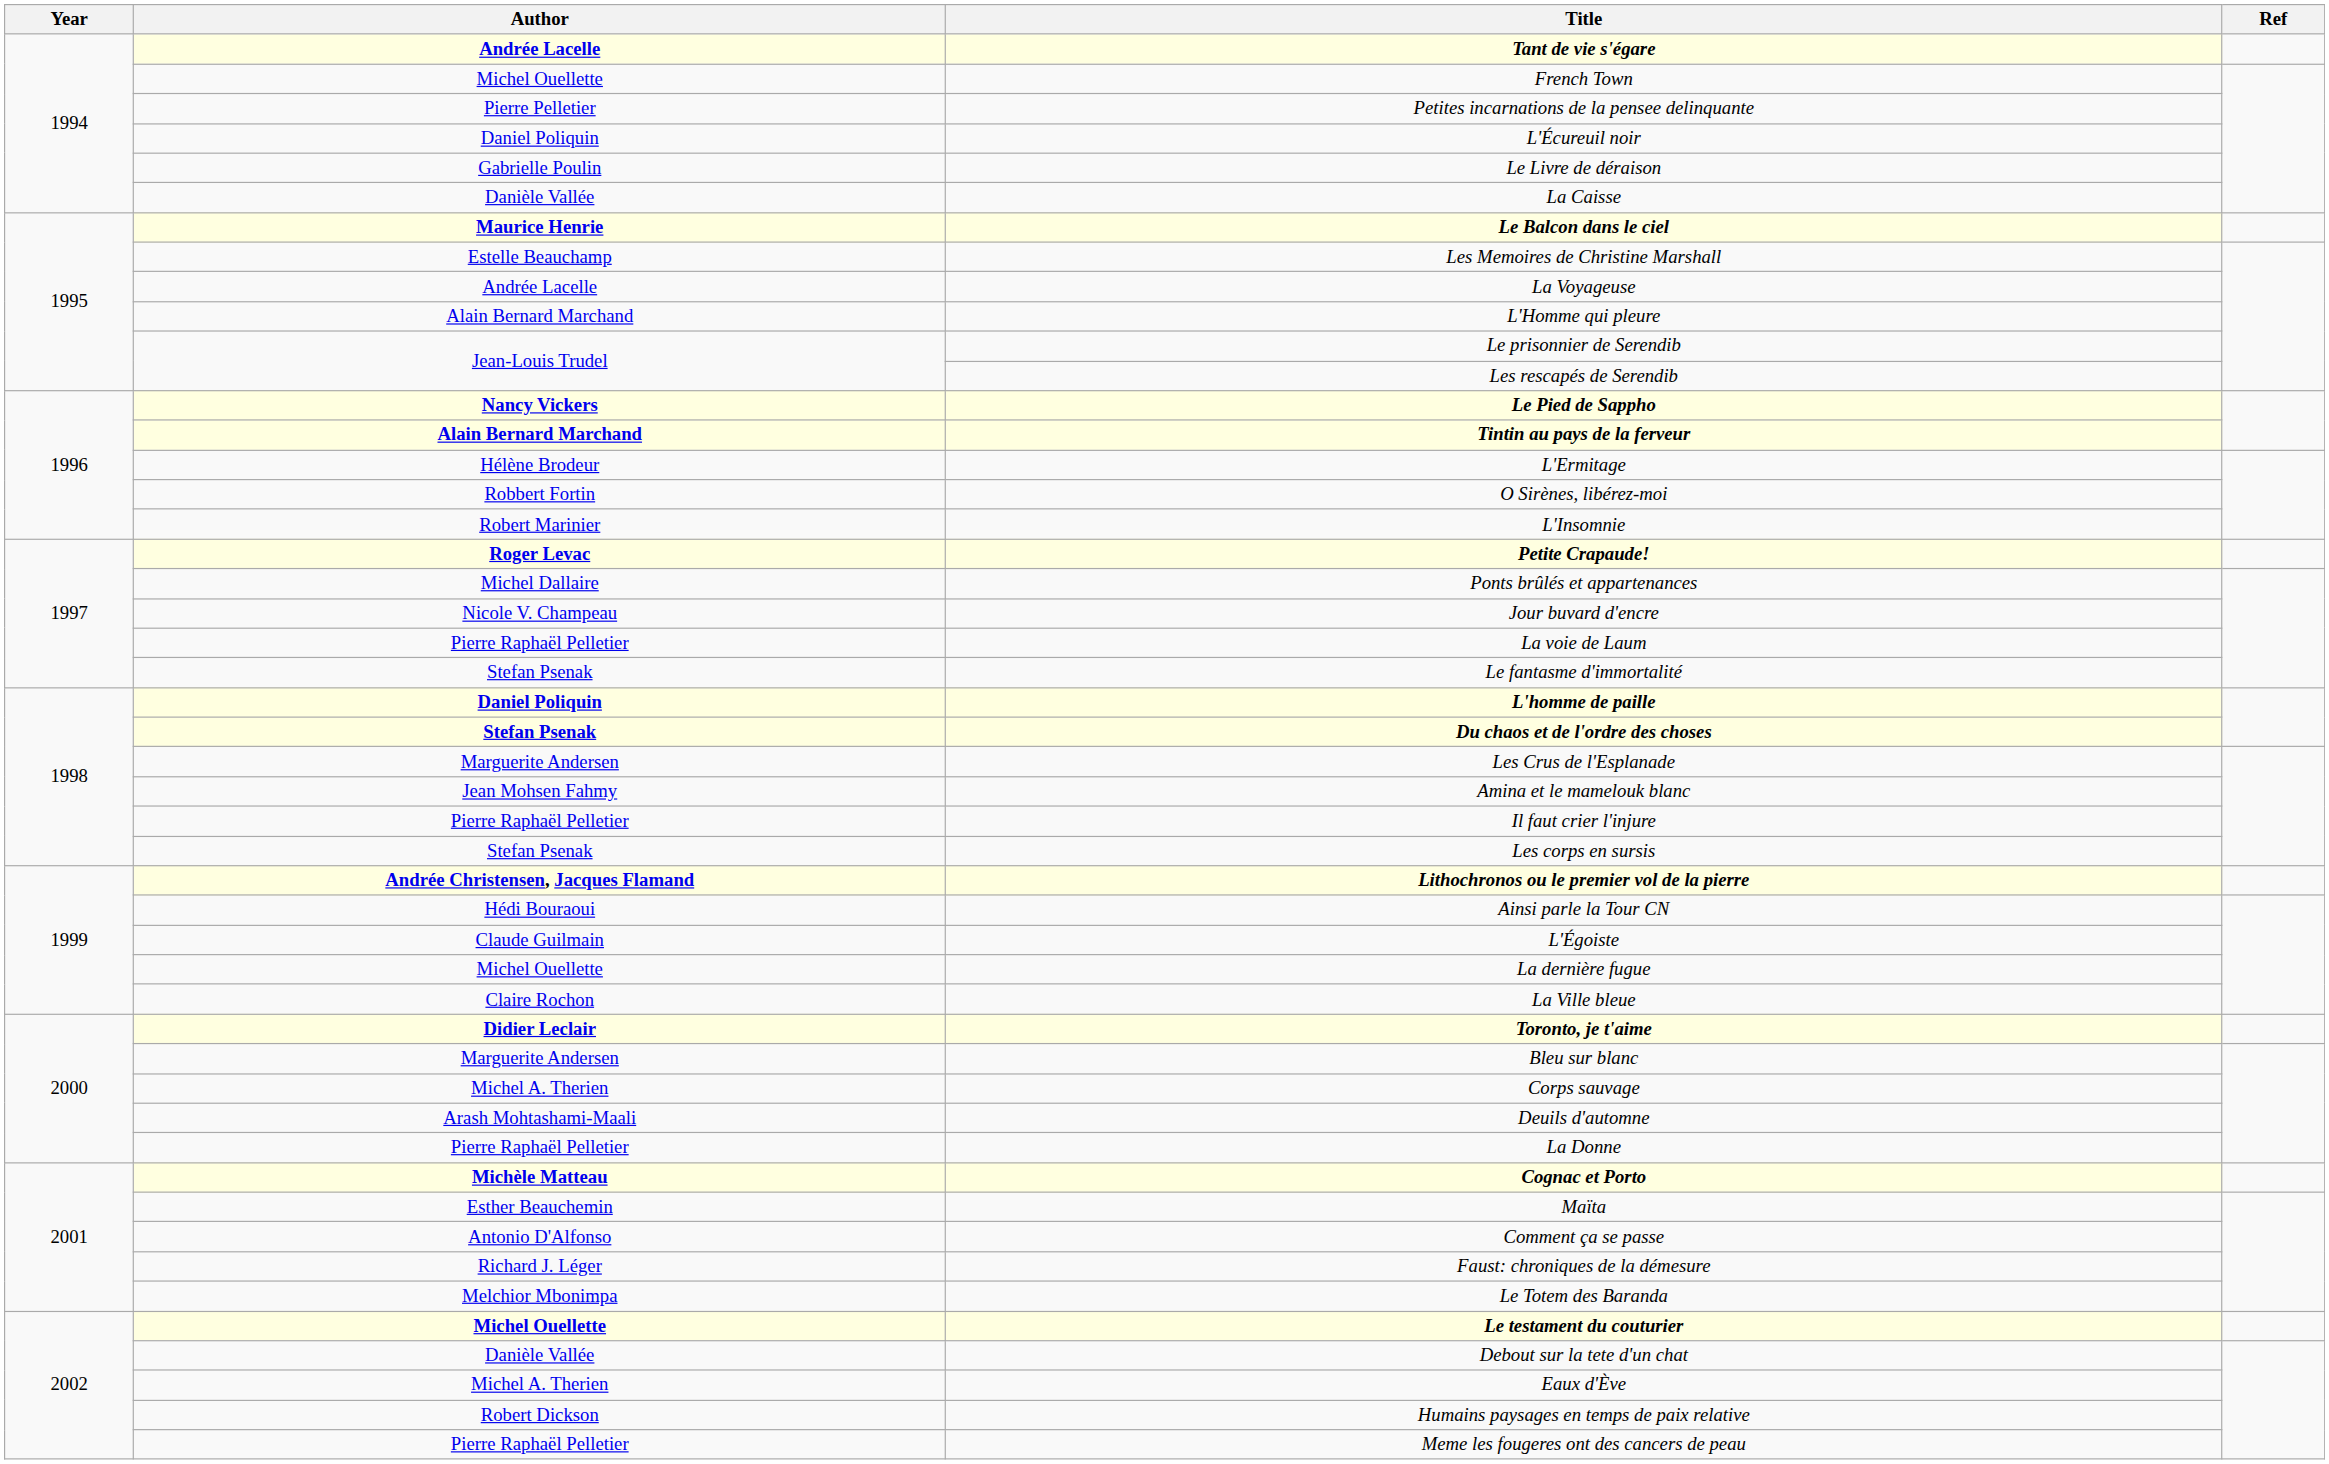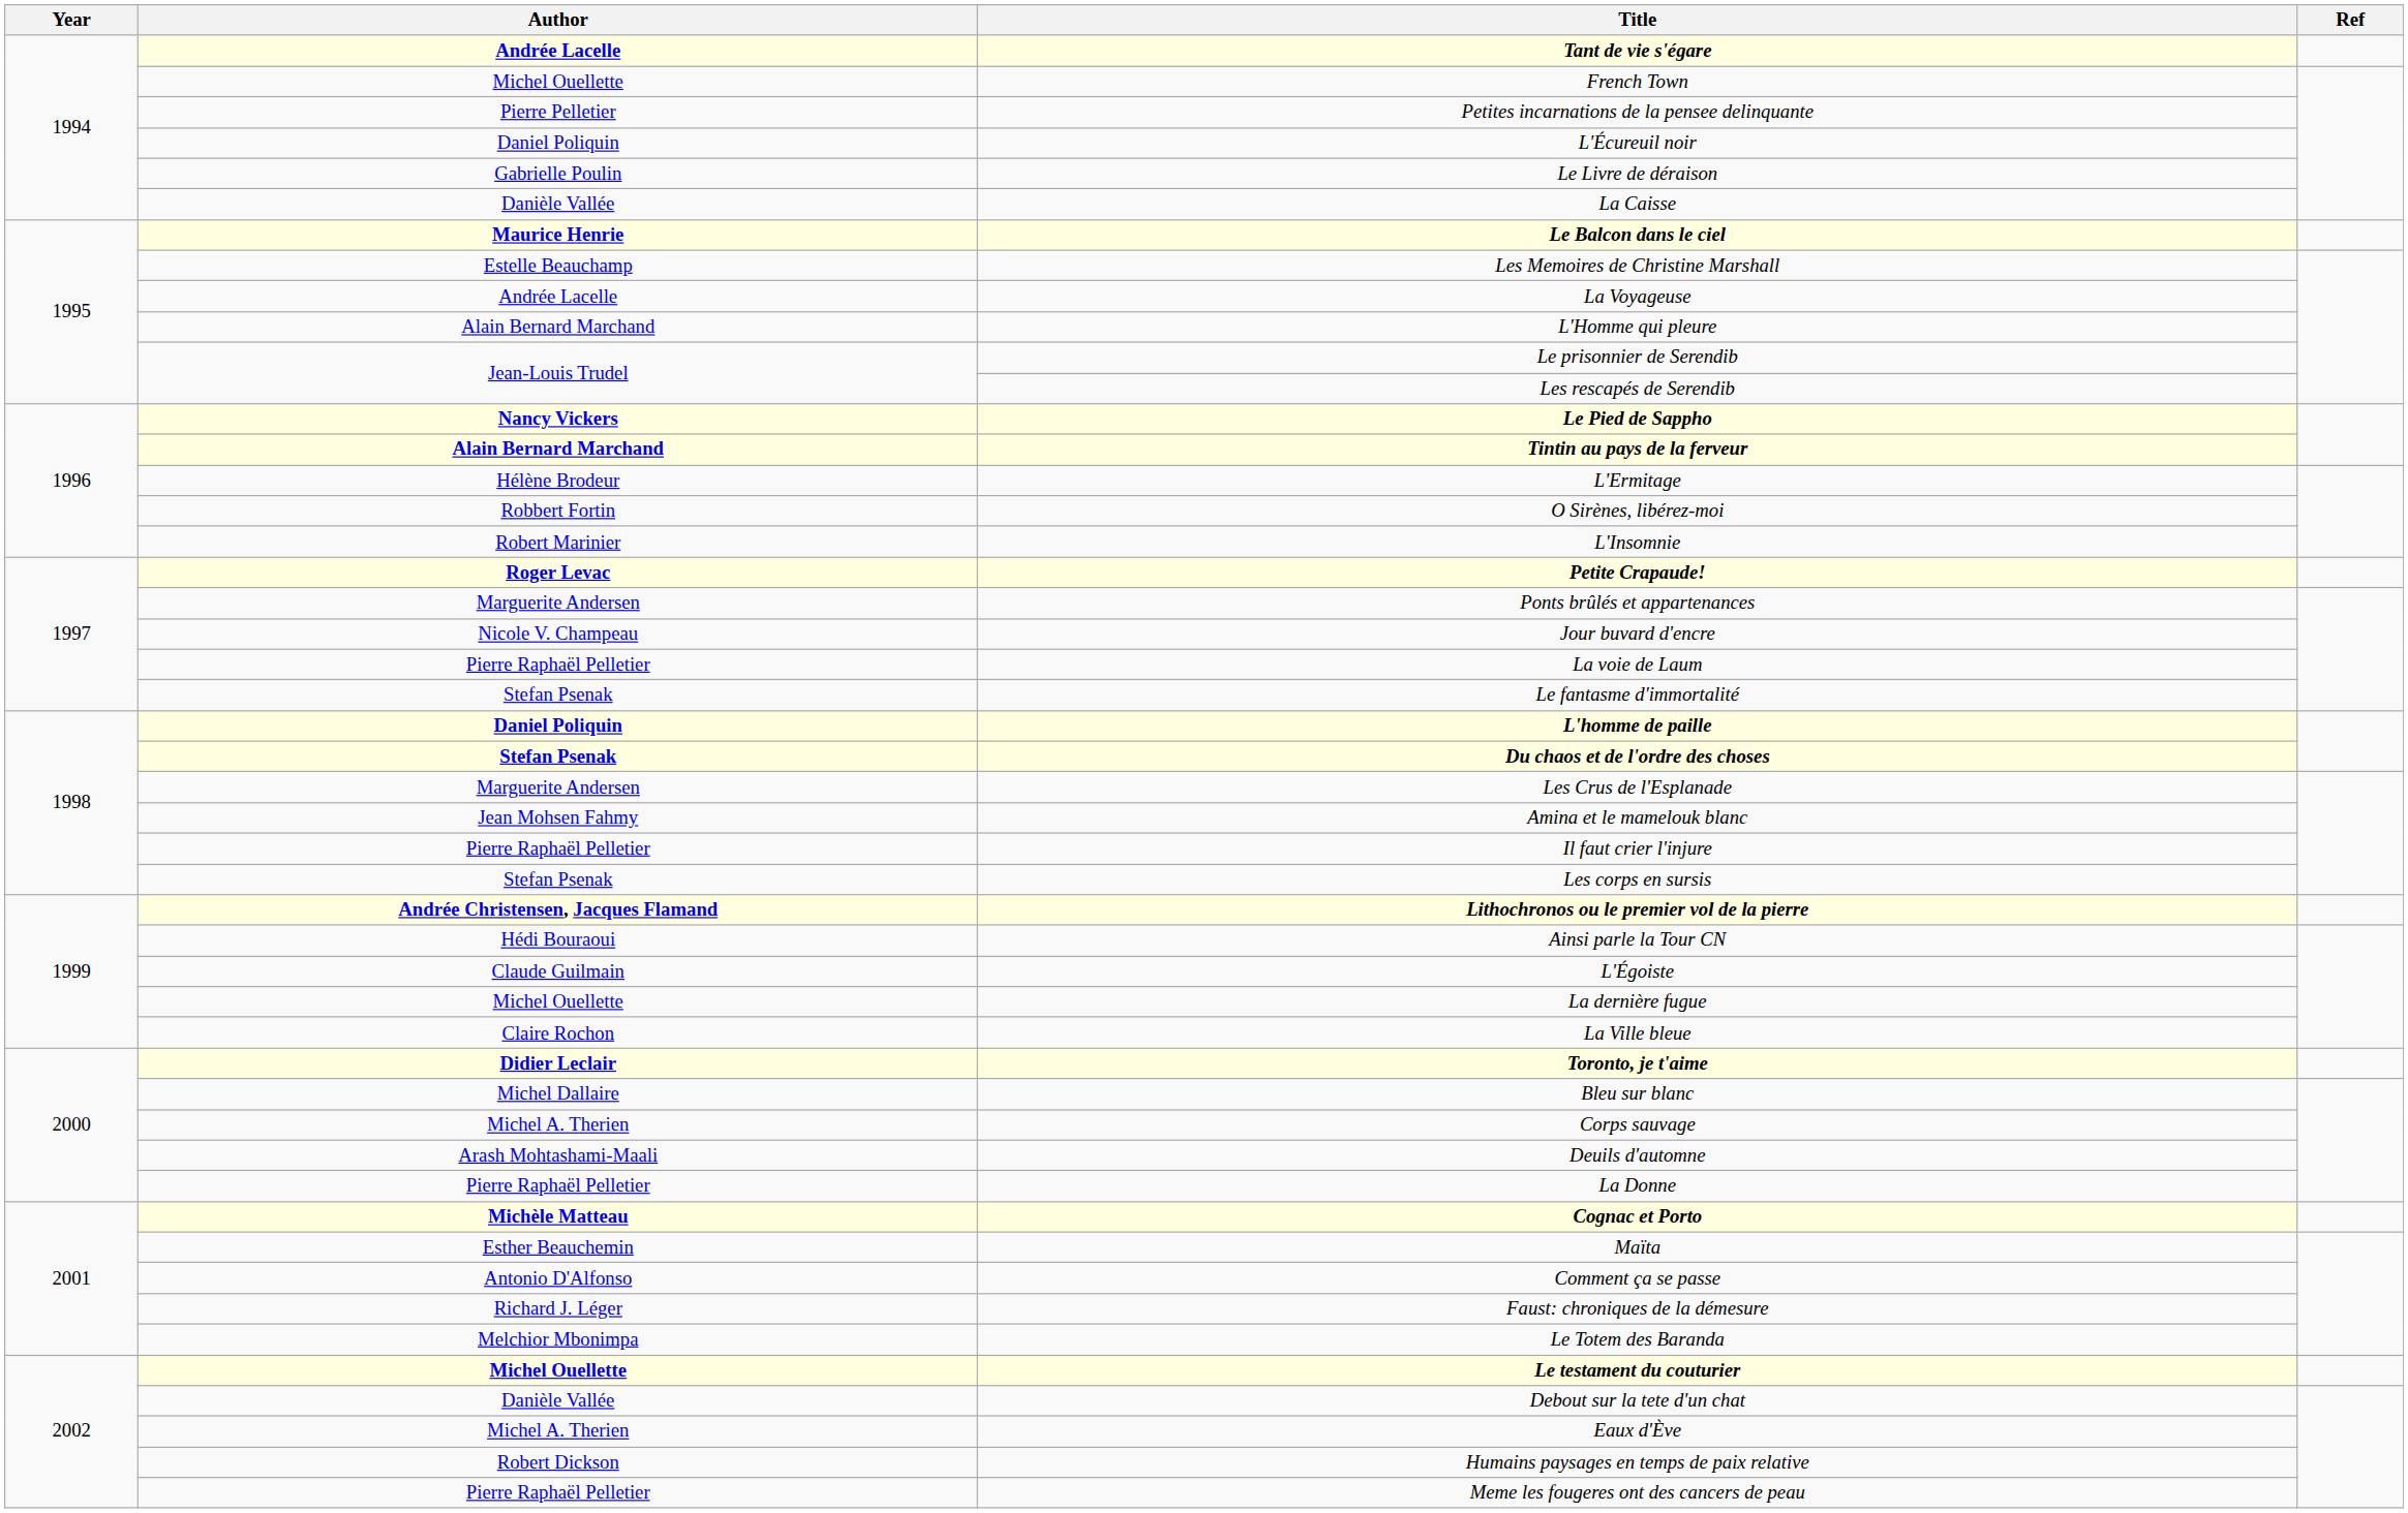 <table class="wikitable" width="100%">
 <tr>
 <th>Year</th>
 <th width="35%">Author</th>
 <th width="55%">Title</th>
 <th>Ref</th>
 </tr>
 <tr>
 <td align="center" rowspan=6>1994</td>
 <td align="center" style="background:lightyellow"><strong><a href='#'>Andrée Lacelle</a></strong></td>
 <td align="center" style="background:lightyellow"><strong><em>Tant de vie s'égare</em></strong></td>
 <td align="center"></td>
 </tr>
 <tr>
 <td align="center"><a href='#'>Michel Ouellette</a></td>
 <td align="center"><em>French Town</em></td>
 <td align="center" rowspan=5></td>
 </tr>
 <tr>
 <td align="center"><a href='#'>Pierre Pelletier</a></td>
 <td align="center"><em>Petites incarnations de la pensee delinquante</em></td>
 </tr>
 <tr>
 <td align="center"><a href='#'>Daniel Poliquin</a></td>
 <td align="center"><em>L'Écureuil noir</em></td>
 </tr>
 <tr>
 <td align="center"><a href='#'>Gabrielle Poulin</a></td>
 <td align="center"><em>Le Livre de déraison</em></td>
 </tr>
 <tr>
 <td align="center"><a href='#'>Danièle Vallée</a></td>
 <td align="center"><em>La Caisse</em></td>
 </tr>
 <tr>
 <td align="center" rowspan=6>1995</td>
 <td align="center" style="background:lightyellow"><strong><a href='#'>Maurice Henrie</a></strong></td>
 <td align="center" style="background:lightyellow"><strong><em>Le Balcon dans le ciel</em></strong></td>
 <td align="center"></td>
 </tr>
 <tr>
 <td align="center"><a href='#'>Estelle Beauchamp</a></td>
 <td align="center"><em>Les Memoires de Christine Marshall</em></td>
 <td align="center" rowspan=5></td>
 </tr>
 <tr>
 <td align="center"><a href='#'>Andrée Lacelle</a></td>
 <td align="center"><em>La Voyageuse</em></td>
 </tr>
 <tr>
 <td align="center"><a href='#'>Alain Bernard Marchand</a></td>
 <td align="center"><em>L'Homme qui pleure</em></td>
 </tr>
 <tr>
 <td align="center" rowspan=2><a href='#'>Jean-Louis Trudel</a></td>
 <td align="center"><em>Le prisonnier de Serendib</em></td>
 </tr>
 <tr>
 <td align="center"><em>Les rescapés de Serendib</em></td>
 </tr>
 <tr>
 <td align="center" rowspan=5>1996</td>
 <td align="center" style="background:lightyellow"><strong><a href='#'>Nancy Vickers</a></strong></td>
 <td align="center" style="background:lightyellow"><strong><em>Le Pied de Sappho</em></strong></td>
 <td align="center" rowspan=2></td>
 </tr>
 <tr>
 <td align="center" style="background:lightyellow"><strong><a href='#'>Alain Bernard Marchand</a></strong></td>
 <td align="center" style="background:lightyellow"><strong><em>Tintin au pays de la ferveur</em></strong></td>
 </tr>
 <tr>
 <td align="center"><a href='#'>Hélène Brodeur</a></td>
 <td align="center"><em>L'Ermitage</em></td>
 <td align="center" rowspan=3></td>
 </tr>
 <tr>
 <td align="center"><a href='#'>Robbert Fortin</a></td>
 <td align="center"><em>O Sirènes, libérez-moi</em></td>
 </tr>
 <tr>
 <td align="center"><a href='#'>Robert Marinier</a></td>
 <td align="center"><em>L'Insomnie</em></td>
 </tr>
 <tr>
 <td align="center" rowspan=5>1997</td>
 <td align="center" style="background:lightyellow"><strong><a href='#'>Roger Levac</a></strong></td>
 <td align="center" style="background:lightyellow"><strong><em>Petite Crapaude!</em></strong></td>
 <td align="center"></td>
 </tr>
 <tr>
-<td align="center"><a href='#'>Michel Dallaire</a></td>
+<td align="center"><a href='#'>Marguerite Andersen</a></td>
 <td align="center"><em>Ponts brûlés et appartenances</em></td>
 <td align="center" rowspan=4></td>
 </tr>
 <tr>
 <td align="center"><a href='#'>Nicole V. Champeau</a></td>
 <td align="center"><em>Jour buvard d'encre</em></td>
 </tr>
 <tr>
 <td align="center"><a href='#'>Pierre Raphaël Pelletier</a></td>
 <td align="center"><em>La voie de Laum</em></td>
 </tr>
 <tr>
 <td align="center"><a href='#'>Stefan Psenak</a></td>
 <td align="center"><em>Le fantasme d'immortalité</em></td>
 </tr>
 <tr>
 <td align="center" rowspan=6>1998</td>
 <td align="center" style="background:lightyellow"><strong><a href='#'>Daniel Poliquin</a></strong></td>
 <td align="center" style="background:lightyellow"><strong><em>L'homme de paille</em></strong></td>
 <td align="center" rowspan=2></td>
 </tr>
 <tr>
 <td align="center" style="background:lightyellow"><strong><a href='#'>Stefan Psenak</a></strong></td>
 <td align="center" style="background:lightyellow"><strong><em>Du chaos et de l'ordre des choses</em></strong></td>
 </tr>
 <tr>
 <td align="center"><a href='#'>Marguerite Andersen</a></td>
 <td align="center"><em>Les Crus de l'Esplanade</em></td>
 <td align="center" rowspan=4></td>
 </tr>
 <tr>
 <td align="center"><a href='#'>Jean Mohsen Fahmy</a></td>
 <td align="center"><em>Amina et le mamelouk blanc</em></td>
 </tr>
 <tr>
 <td align="center"><a href='#'>Pierre Raphaël Pelletier</a></td>
 <td align="center"><em>Il faut crier l'injure</em></td>
 </tr>
 <tr>
 <td align="center"><a href='#'>Stefan Psenak</a></td>
 <td align="center"><em>Les corps en sursis</em></td>
 </tr>
 <tr>
 <td align="center" rowspan=5>1999</td>
 <td align="center" style="background:lightyellow"><strong><a href='#'>Andrée Christensen</a>, <a href='#'>Jacques Flamand</a></strong></td>
 <td align="center" style="background:lightyellow"><strong><em>Lithochronos ou le premier vol de la pierre</em></strong></td>
 <td align="center"></td>
 </tr>
 <tr>
 <td align="center"><a href='#'>Hédi Bouraoui</a></td>
 <td align="center"><em>Ainsi parle la Tour CN</em></td>
 <td align="center" rowspan=4></td>
 </tr>
 <tr>
 <td align="center"><a href='#'>Claude Guilmain</a></td>
 <td align="center"><em>L'Égoiste</em></td>
 </tr>
 <tr>
 <td align="center"><a href='#'>Michel Ouellette</a></td>
 <td align="center"><em>La dernière fugue</em></td>
 </tr>
 <tr>
 <td align="center"><a href='#'>Claire Rochon</a></td>
 <td align="center"><em>La Ville bleue</em></td>
 </tr>
 <tr>
 <td align="center" rowspan=5>2000</td>
 <td align="center" style="background:lightyellow"><strong><a href='#'>Didier Leclair</a></strong></td>
 <td align="center" style="background:lightyellow"><strong><em>Toronto, je t'aime</em></strong></td>
 <td align="center"></td>
 </tr>
 <tr>
-<td align="center"><a href='#'>Marguerite Andersen</a></td>
+<td align="center"><a href='#'>Michel Dallaire</a></td>
 <td align="center"><em>Bleu sur blanc</em></td>
 <td align="center" rowspan=4></td>
 </tr>
 <tr>
 <td align="center"><a href='#'>Michel A. Therien</a></td>
 <td align="center"><em>Corps sauvage</em></td>
 </tr>
 <tr>
 <td align="center"><a href='#'>Arash Mohtashami-Maali</a></td>
 <td align="center"><em>Deuils d'automne</em></td>
 </tr>
 <tr>
 <td align="center"><a href='#'>Pierre Raphaël Pelletier</a></td>
 <td align="center"><em>La Donne</em></td>
 </tr>
 <tr>
 <td align="center" rowspan=5>2001</td>
 <td align="center" style="background:lightyellow"><strong><a href='#'>Michèle Matteau</a></strong></td>
 <td align="center" style="background:lightyellow"><strong><em>Cognac et Porto</em></strong></td>
 <td align="center"></td>
 </tr>
 <tr>
 <td align="center"><a href='#'>Esther Beauchemin</a></td>
 <td align="center"><em>Maïta</em></td>
 <td align="center" rowspan=4></td>
 </tr>
 <tr>
 <td align="center"><a href='#'>Antonio D'Alfonso</a></td>
 <td align="center"><em>Comment ça se passe</em></td>
 </tr>
 <tr>
 <td align="center"><a href='#'>Richard J. Léger</a></td>
 <td align="center"><em>Faust: chroniques de la démesure</em></td>
 </tr>
 <tr>
 <td align="center"><a href='#'>Melchior Mbonimpa</a></td>
 <td align="center"><em>Le Totem des Baranda</em></td>
 </tr>
 <tr>
 <td align="center" rowspan=5>2002</td>
 <td align="center" style="background:lightyellow"><strong><a href='#'>Michel Ouellette</a></strong></td>
 <td align="center" style="background:lightyellow"><strong><em>Le testament du couturier</em></strong></td>
 <td align="center"></td>
 </tr>
 <tr>
 <td align="center"><a href='#'>Danièle Vallée</a></td>
 <td align="center"><em>Debout sur la tete d'un chat</em></td>
 <td align="center" rowspan=4></td>
 </tr>
 <tr>
 <td align="center"><a href='#'>Michel A. Therien</a></td>
 <td align="center"><em>Eaux d'Ève</em></td>
 </tr>
 <tr>
 <td align="center"><a href='#'>Robert Dickson</a></td>
 <td align="center"><em>Humains paysages en temps de paix relative</em></td>
 </tr>
 <tr>
 <td align="center"><a href='#'>Pierre Raphaël Pelletier</a></td>
 <td align="center"><em>Meme les fougeres ont des cancers de peau</em></td>
 </tr>
 </table>
